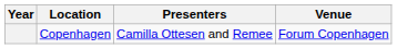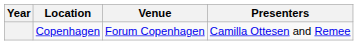 <table class="wikitable plainrowheaders">
 <tr>
 <th>Year</th>
 <th>Location</th>
+<th>Venue</th>
 <th>Presenters</th>
-<th>Venue</th>
 </tr>
 <tr>
 <th scope="row"></th>
 <td><a href='#'>Copenhagen</a></td>
+<td><a href='#'>Forum Copenhagen</a></td>
 <td><a href='#'>Camilla Ottesen</a> and <a href='#'>Remee</a></td>
-<td><a href='#'>Forum Copenhagen</a></td>
 </tr>
 </table>
